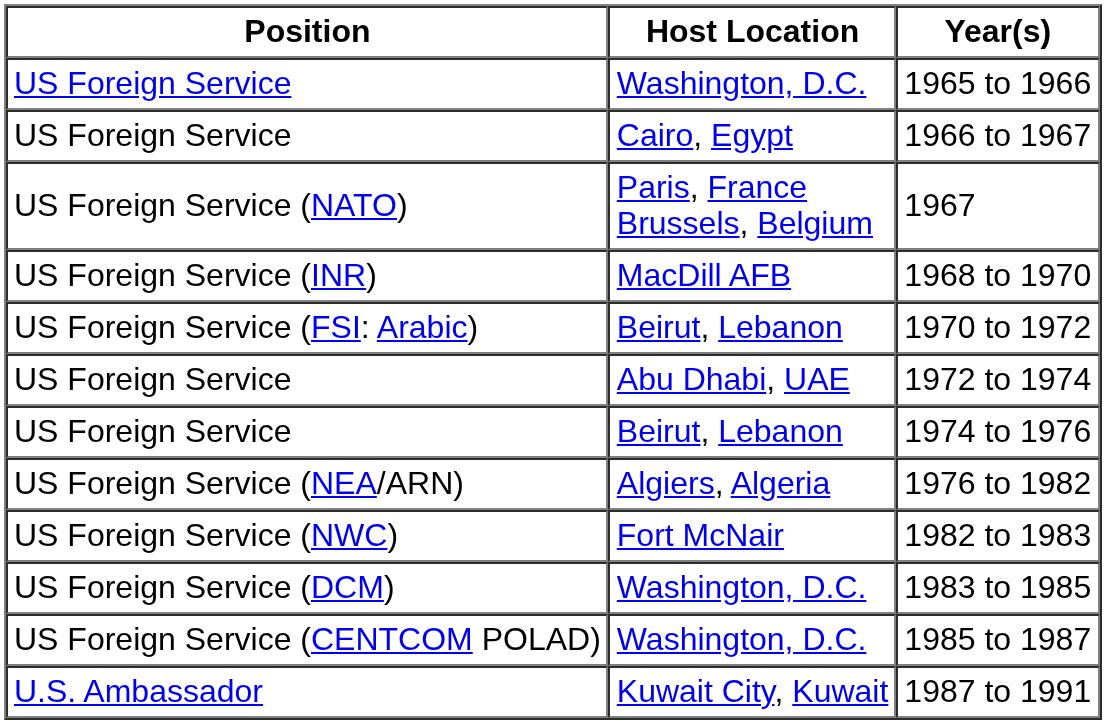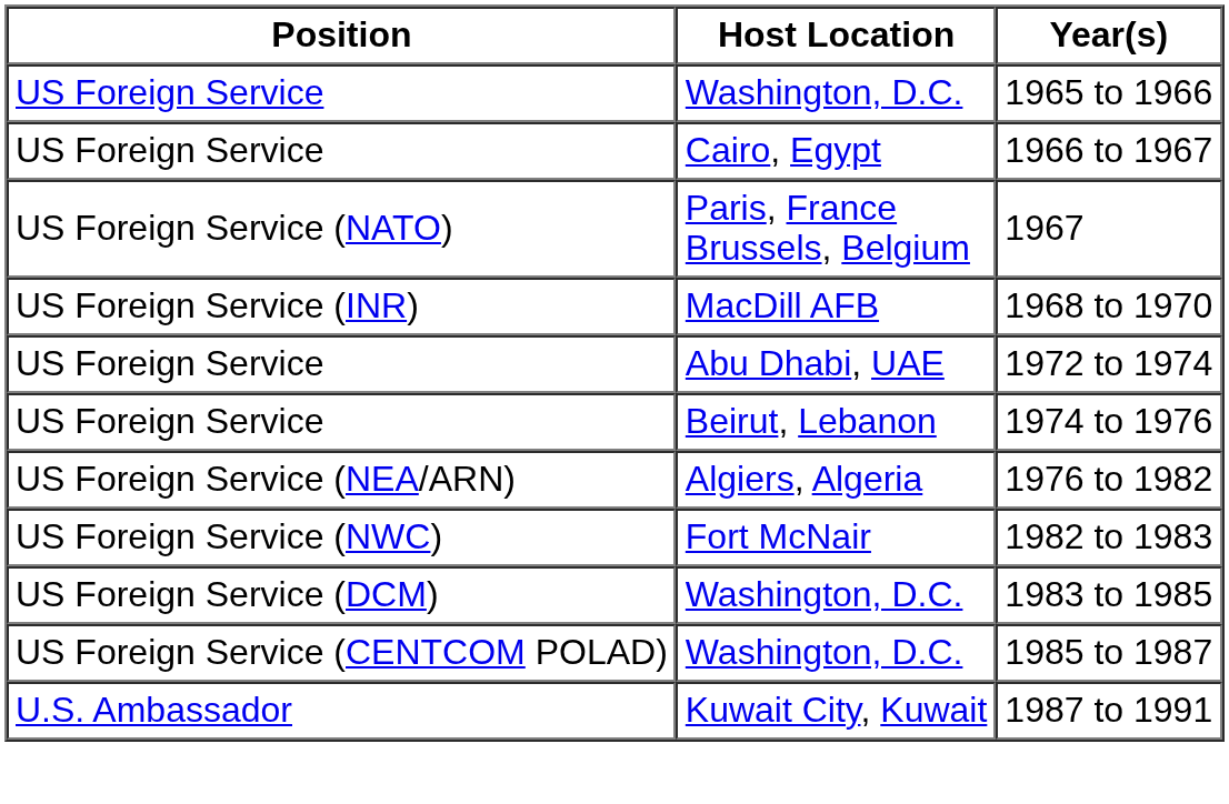 <table border="1" cellspacing="0" cellpadding="3">
 <tr>
 <th>Position</th>
 <th>Host Location</th>
 <th>Year(s)</th>
 </tr>
 <tr>
 <td><a href='#'>US Foreign Service</a></td>
 <td><a href='#'>Washington, D.C.</a></td>
 <td>1965 to 1966<br></td>
 </tr>
 <tr>
 <td>US Foreign Service</td>
 <td><a href='#'>Cairo</a>, <a href='#'>Egypt</a></td>
 <td>1966 to 1967<br></td>
 </tr>
 <tr>
 <td>US Foreign Service (<a href='#'>NATO</a>)</td>
 <td><a href='#'>Paris</a>, <a href='#'>France</a><br><a href='#'>Brussels</a>, <a href='#'>Belgium</a></td>
 <td>1967<br></td>
 </tr>
 <tr>
 <td>US Foreign Service (<a href='#'>INR</a>)</td>
 <td><a href='#'>MacDill AFB</a></td>
 <td>1968 to 1970<br></td>
-</tr>
-<tr>
-<td>US Foreign Service (<a href='#'>FSI</a>: <a href='#'>Arabic</a>)</td>
-<td><a href='#'>Beirut</a>, <a href='#'>Lebanon</a></td>
-<td>1970 to 1972<br></td>
 </tr>
 <tr>
 <td>US Foreign Service</td>
 <td><a href='#'>Abu Dhabi</a>, <a href='#'>UAE</a></td>
 <td>1972 to 1974<br></td>
 </tr>
 <tr>
 <td>US Foreign Service</td>
 <td><a href='#'>Beirut</a>, <a href='#'>Lebanon</a></td>
 <td>1974 to 1976<br></td>
 </tr>
 <tr>
 <td>US Foreign Service (<a href='#'>NEA</a>/ARN)</td>
 <td><a href='#'>Algiers</a>, <a href='#'>Algeria</a></td>
 <td>1976 to 1982<br></td>
 </tr>
 <tr>
 <td>US Foreign Service (<a href='#'>NWC</a>)</td>
 <td><a href='#'>Fort McNair</a></td>
 <td>1982 to 1983<br></td>
 </tr>
 <tr>
 <td>US Foreign Service (<a href='#'>DCM</a>)</td>
 <td><a href='#'>Washington, D.C.</a></td>
 <td>1983 to 1985<br></td>
 </tr>
 <tr>
 <td>US Foreign Service (<a href='#'>CENTCOM</a> POLAD)</td>
 <td><a href='#'>Washington, D.C.</a></td>
 <td>1985 to 1987<br></td>
 </tr>
 <tr>
 <td><a href='#'>U.S. Ambassador</a></td>
 <td><a href='#'>Kuwait City</a>, <a href='#'>Kuwait</a></td>
 <td>1987 to 1991<br></td>
 </tr>
 </table>
